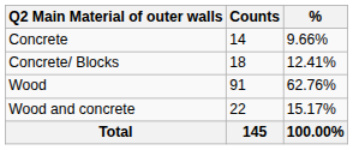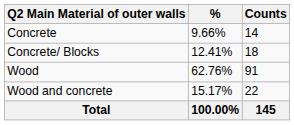 <table class="wikitable sortable">
 <tr>
 <th>Q2 Main Material of outer walls</th>
+<th>%</th>
 <th>Counts</th>
-<th>%</th>
 </tr>
 <tr>
 <td>Concrete</td>
+<td>9.66%</td>
 <td>14</td>
-<td>9.66%</td>
 </tr>
 <tr>
 <td>Concrete/ Blocks</td>
+<td>12.41%</td>
 <td>18</td>
-<td>12.41%</td>
 </tr>
 <tr>
 <td>Wood</td>
+<td>62.76%</td>
 <td>91</td>
-<td>62.76%</td>
 </tr>
 <tr>
 <td>Wood and concrete</td>
+<td>15.17%</td>
 <td>22</td>
-<td>15.17%</td>
 </tr>
 <tr>
 <th>Total</th>
+<th>100.00%</th>
 <th>145</th>
-<th>100.00%</th>
 </tr>
 </table>
